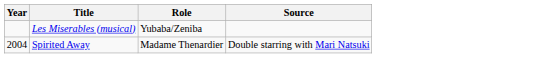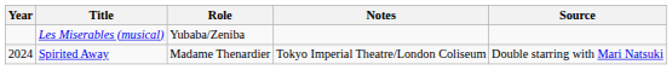 <table class="wikitable sortable plainrowheaders">
 <tr>
 <th>Year</th>
 <th>Title</th>
 <th>Role</th>
+<th class="unsortable">Notes</th>
 <th class="unsortable">Source</th>
 </tr>
 <tr>
 <td></td>
 <td><em><a href='#'>Les Miserables (musical)</a></em></td>
 <td>Yubaba/Zeniba</td>
 <td></td>
+<td></td>
 </tr>
 <tr>
-<td>2004</td>
+<td>2024</td>
 <td><a href='#'>Spirited Away</a></td>
 <td>Madame Thenardier</td>
+<td>Tokyo Imperial Theatre/London Coliseum</td>
 <td>Double starring with <a href='#'>Mari Natsuki</a></td>
 </tr>
 </table>
